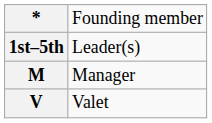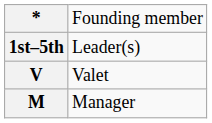 <table class="wikitable">
 <tr>
 <th>*</th>
 <td>Founding member</td>
 </tr>
 <tr>
 <th><strong>1st–5th</strong></th>
 <td>Leader(s)</td>
 </tr>
 <tr>
+<th><strong>V</strong></th>
+<td>Valet</td>
+</tr>
+<tr>
 <th><strong>M</strong></th>
 <td>Manager</td>
 </tr>
-<tr>
-<th><strong>V</strong></th>
-<td>Valet</td>
-</tr>
 </table>
